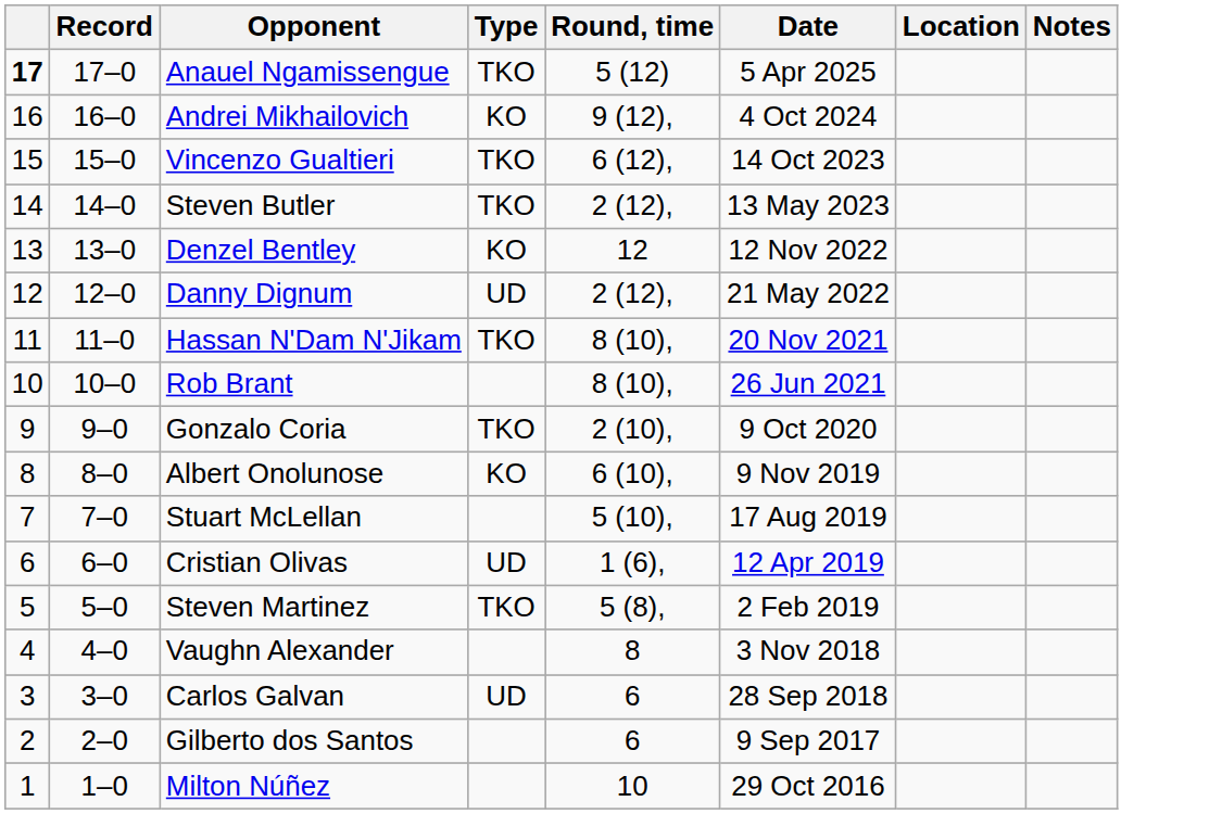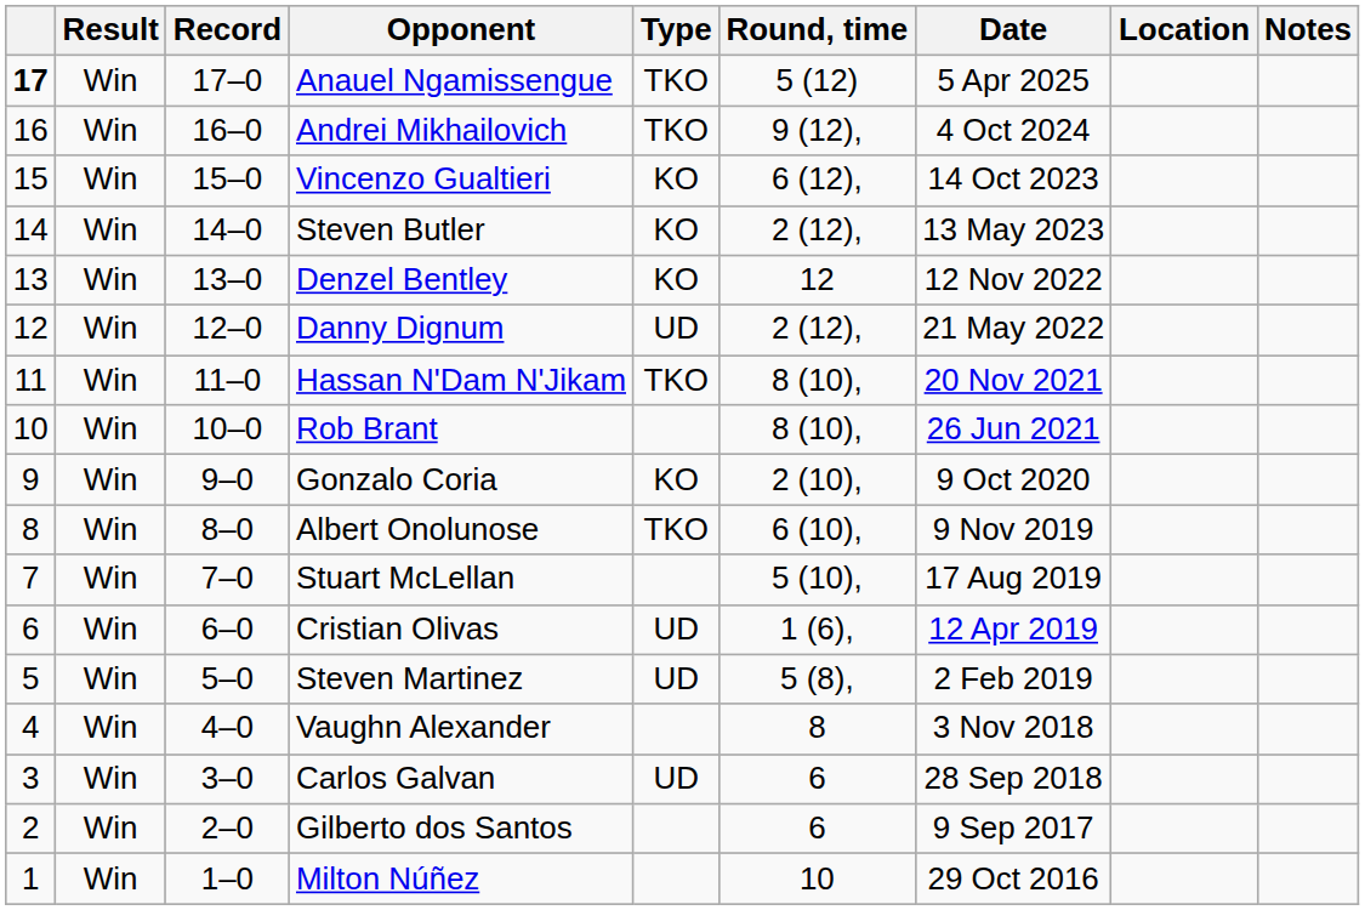 <table class="wikitable" style="text-align:center">
 <tr>
 <th></th>
+<th>Result</th>
 <th>Record</th>
 <th>Opponent</th>
 <th>Type</th>
 <th>Round, time</th>
 <th>Date</th>
 <th>Location</th>
 <th>Notes</th>
 </tr>
 <tr>
 <td><strong>17</strong></td>
+<td>Win</td>
 <td>17–0</td>
 <td style="text-align:left;"><a href='#'>Anauel Ngamissengue</a></td>
 <td>TKO</td>
 <td>5 (12) </td>
 <td>5 Apr 2025</td>
 <td align=left></td>
 <td align=left></td>
 </tr>
 <tr>
 <td>16</td>
+<td>Win</td>
 <td>16–0</td>
 <td style="text-align:left;"><a href='#'>Andrei Mikhailovich</a></td>
-<td>KO</td>
+<td>TKO</td>
 <td>9 (12), </td>
 <td>4 Oct 2024</td>
 <td align=left></td>
 <td align=left></td>
 </tr>
 <tr>
 <td>15</td>
+<td>Win</td>
 <td>15–0</td>
 <td align=left><a href='#'>Vincenzo Gualtieri</a></td>
-<td>TKO</td>
+<td>KO</td>
 <td>6 (12), </td>
 <td>14 Oct 2023</td>
 <td align=left></td>
 <td align=left></td>
 </tr>
 <tr>
 <td>14</td>
+<td>Win</td>
 <td>14–0</td>
 <td align=left>Steven Butler</td>
-<td>TKO</td>
+<td>KO</td>
 <td>2 (12), </td>
 <td>13 May 2023</td>
 <td align=left></td>
 <td align=left></td>
 </tr>
 <tr>
 <td>13</td>
+<td>Win</td>
 <td>13–0</td>
 <td align=left><a href='#'>Denzel Bentley</a></td>
 <td>KO</td>
 <td>12</td>
 <td>12 Nov 2022</td>
 <td align=left></td>
 <td align=left></td>
 </tr>
 <tr>
 <td>12</td>
+<td>Win</td>
 <td>12–0</td>
 <td align=left><a href='#'>Danny Dignum</a></td>
 <td>UD</td>
 <td>2 (12), </td>
 <td>21 May 2022</td>
 <td align=left></td>
 <td align=left></td>
 </tr>
 <tr>
 <td>11</td>
+<td>Win</td>
 <td>11–0</td>
 <td align=left><a href='#'>Hassan N'Dam N'Jikam</a></td>
 <td>TKO</td>
 <td>8 (10), </td>
 <td><a href='#'>20 Nov 2021</a></td>
 <td align=left></td>
 <td align=left></td>
 </tr>
 <tr>
 <td>10</td>
+<td>Win</td>
 <td>10–0</td>
 <td align=left><a href='#'>Rob Brant</a></td>
 <td></td>
 <td>8 (10), </td>
 <td><a href='#'>26 Jun 2021</a></td>
 <td align=left></td>
 <td align=left></td>
 </tr>
 <tr>
 <td>9</td>
+<td>Win</td>
 <td>9–0</td>
 <td align=left>Gonzalo Coria</td>
-<td>TKO</td>
+<td>KO</td>
 <td>2 (10), </td>
 <td>9 Oct 2020</td>
 <td align=left></td>
 <td align=left></td>
 </tr>
 <tr>
 <td>8</td>
+<td>Win</td>
 <td>8–0</td>
 <td align=left>Albert Onolunose</td>
-<td>KO</td>
+<td>TKO</td>
 <td>6 (10), </td>
 <td>9 Nov 2019</td>
 <td align=left></td>
 <td align=left></td>
 </tr>
 <tr>
 <td>7</td>
+<td>Win</td>
 <td>7–0</td>
 <td align=left>Stuart McLellan</td>
 <td></td>
 <td>5 (10), </td>
 <td>17 Aug 2019</td>
 <td align=left></td>
 <td align=left></td>
 </tr>
 <tr>
 <td>6</td>
+<td>Win</td>
 <td>6–0</td>
 <td align=left>Cristian Olivas</td>
 <td>UD</td>
 <td>1 (6), </td>
 <td><a href='#'>12 Apr 2019</a></td>
 <td align=left></td>
 <td align=left></td>
 </tr>
 <tr>
 <td>5</td>
+<td>Win</td>
 <td>5–0</td>
 <td align=left>Steven Martinez</td>
-<td>TKO</td>
+<td>UD</td>
 <td>5 (8), </td>
 <td>2 Feb 2019</td>
 <td align=left></td>
 <td align=left></td>
 </tr>
 <tr>
 <td>4</td>
+<td>Win</td>
 <td>4–0</td>
 <td align=left>Vaughn Alexander</td>
 <td></td>
 <td>8</td>
 <td>3 Nov 2018</td>
 <td align=left></td>
 <td align=left></td>
 </tr>
 <tr>
 <td>3</td>
+<td>Win</td>
 <td>3–0</td>
 <td align=left>Carlos Galvan</td>
 <td>UD</td>
 <td>6</td>
 <td>28 Sep 2018</td>
 <td align=left></td>
 <td align=left></td>
 </tr>
 <tr>
 <td>2</td>
+<td>Win</td>
 <td>2–0</td>
 <td align=left>Gilberto dos Santos</td>
 <td></td>
 <td>6</td>
 <td>9 Sep 2017</td>
 <td align=left></td>
 <td align=left></td>
 </tr>
 <tr>
 <td>1</td>
+<td>Win</td>
 <td>1–0</td>
 <td align=left><a href='#'>Milton Núñez</a></td>
 <td></td>
 <td>10</td>
 <td>29 Oct 2016</td>
 <td align=left></td>
 <td align=left></td>
 </tr>
 </table>
